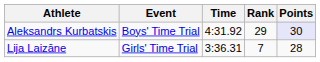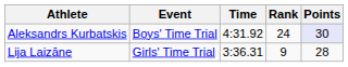 <table class="wikitable" border="1" style="font-size:90%">
 <tr>
 <th>Athlete</th>
 <th>Event</th>
 <th>Time</th>
 <th>Rank</th>
 <th>Points</th>
 </tr>
 <tr>
 <td><a href='#'>Aleksandrs Kurbatskis</a></td>
 <td><a href='#'>Boys' Time Trial</a></td>
 <td align=center>4:31.92</td>
-<td align=center>29</td>
+<td align=center>24</td>
 <td align=center style="background: lavender;">30</td>
 </tr>
 <tr>
 <td><a href='#'>Lija Laizāne</a></td>
 <td><a href='#'>Girls' Time Trial</a></td>
 <td align=center>3:36.31</td>
-<td align=center>7</td>
+<td align=center>9</td>
 <td align=center>28</td>
 </tr>
 </table>
